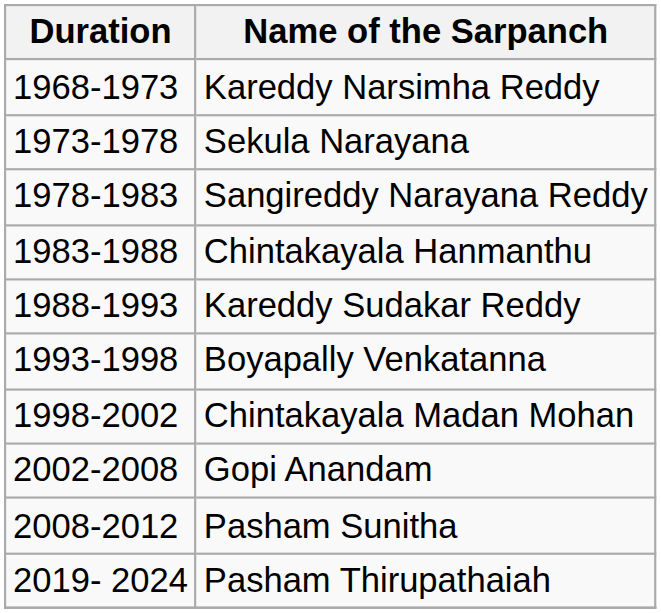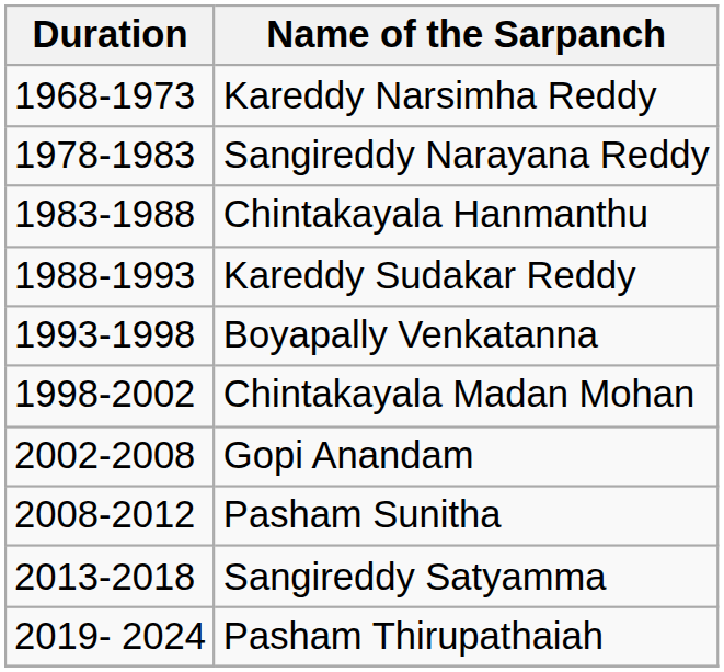 <table class="wikitable">
 <tr>
 <th>Duration</th>
 <th>Name of the Sarpanch</th>
 </tr>
 <tr>
 <td>1968-1973</td>
 <td>Kareddy Narsimha Reddy</td>
-</tr>
-<tr>
-<td>1973-1978</td>
-<td>Sekula Narayana</td>
 </tr>
 <tr>
 <td>1978-1983</td>
 <td>Sangireddy Narayana Reddy</td>
 </tr>
 <tr>
 <td>1983-1988</td>
 <td>Chintakayala Hanmanthu</td>
 </tr>
 <tr>
 <td>1988-1993</td>
 <td>Kareddy Sudakar Reddy</td>
 </tr>
 <tr>
 <td>1993-1998</td>
 <td>Boyapally Venkatanna</td>
 </tr>
 <tr>
 <td>1998-2002</td>
 <td>Chintakayala Madan Mohan</td>
 </tr>
 <tr>
 <td>2002-2008</td>
 <td>Gopi Anandam</td>
 </tr>
 <tr>
 <td>2008-2012</td>
 <td>Pasham Sunitha</td>
 </tr>
 <tr>
+<td>2013-2018</td>
+<td>Sangireddy Satyamma</td>
+</tr>
+<tr>
 <td>2019- 2024</td>
 <td>Pasham Thirupathaiah</td>
 </tr>
 <tr>
 </tr>
 </table>
